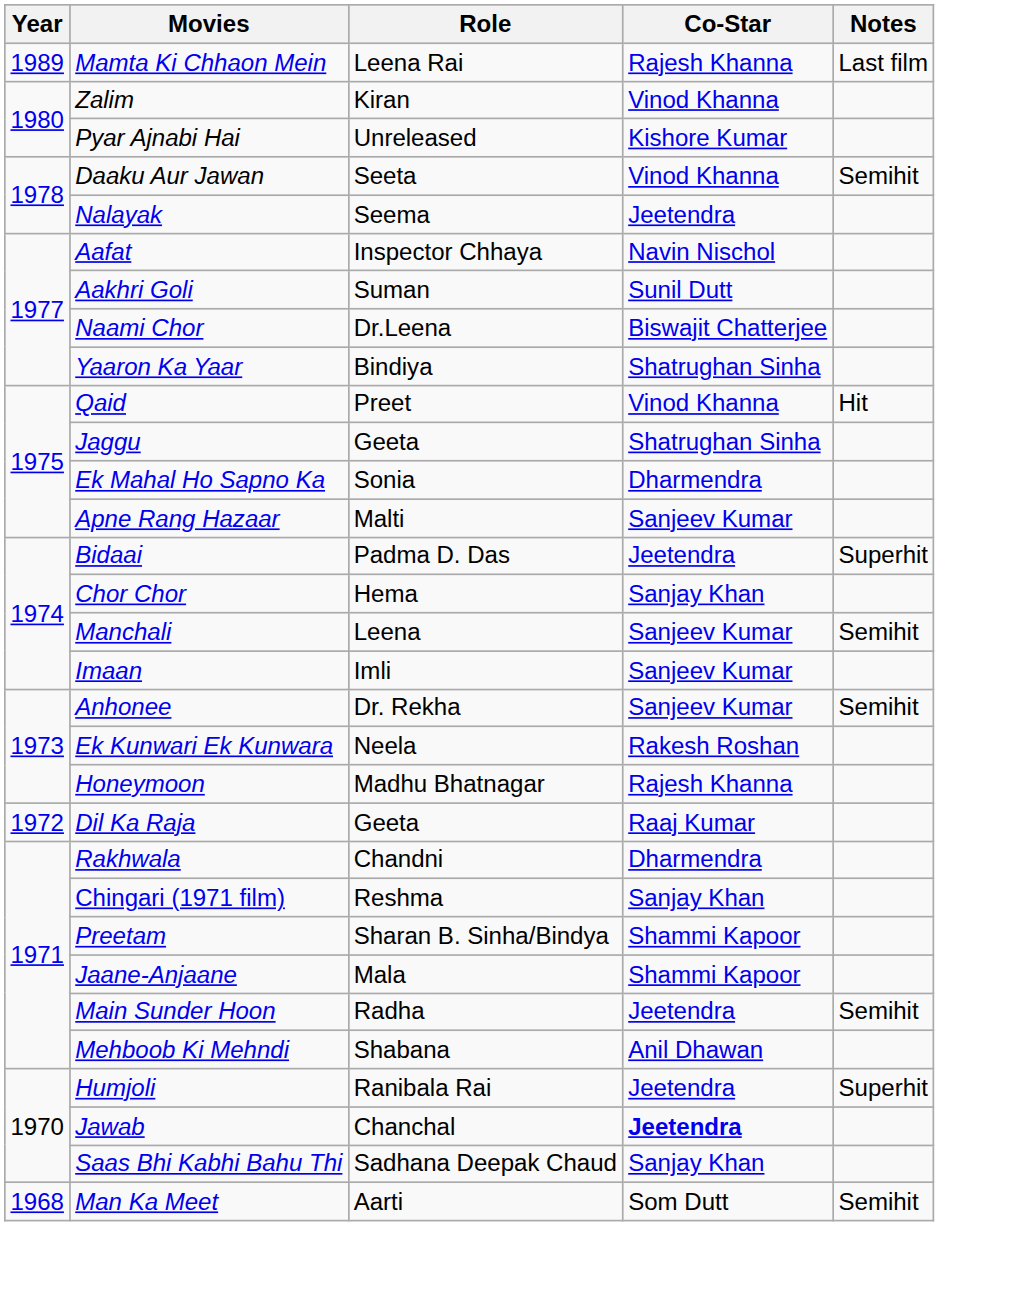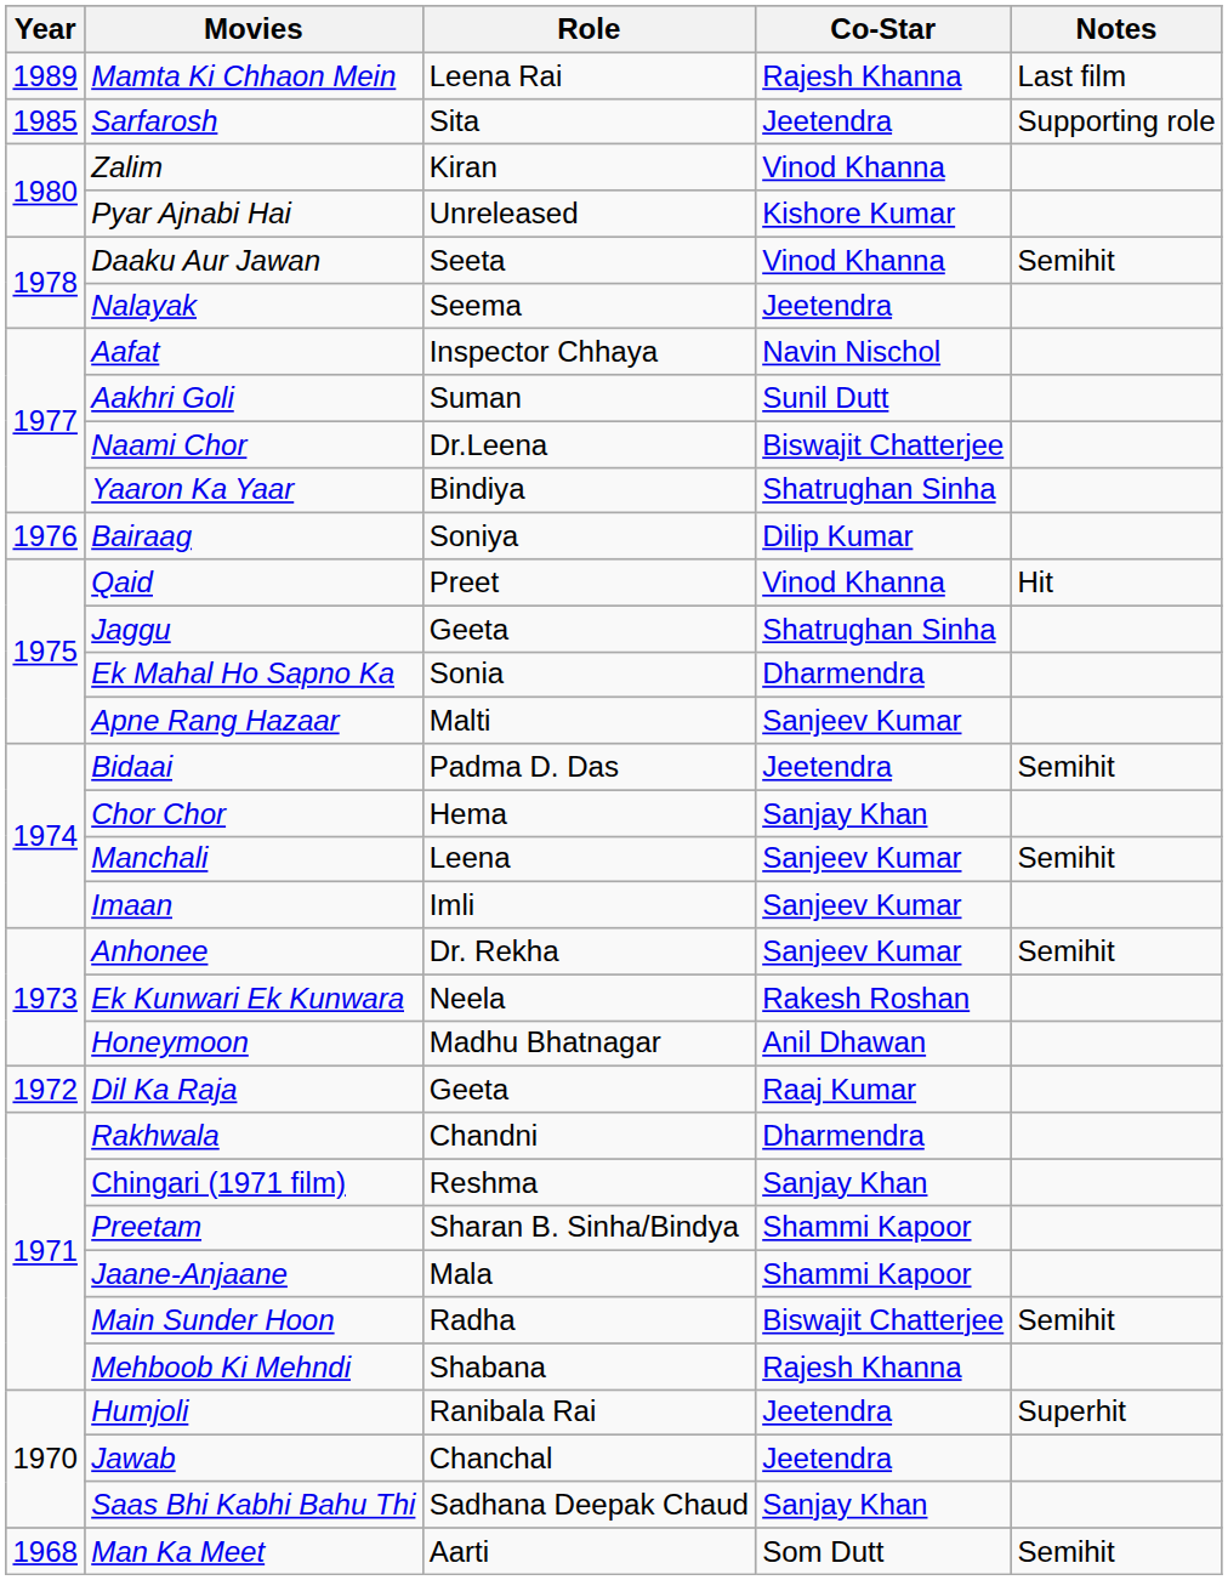 <table class="wikitable sortable" style="font-size: 90%;">
 <tr>
 <th>Year</th>
 <th>Movies</th>
 <th>Role</th>
 <th>Co-Star</th>
 <th>Notes</th>
 </tr>
 <tr>
 <td><a href='#'>1989</a></td>
 <td><em><a href='#'>Mamta Ki Chhaon Mein</a></em></td>
 <td>Leena Rai</td>
 <td><a href='#'>Rajesh Khanna</a></td>
 <td>Last film</td>
+</tr>
+<tr>
+<td><a href='#'>1985</a></td>
+<td><em><a href='#'>Sarfarosh</a></em></td>
+<td>Sita</td>
+<td><a href='#'>Jeetendra</a></td>
+<td>Supporting role</td>
 </tr>
 <tr>
 <td rowspan="2"><a href='#'>1980</a></td>
 <td><em>Zalim</em></td>
 <td>Kiran</td>
 <td><a href='#'>Vinod Khanna</a></td>
 <td></td>
 </tr>
 <tr>
 <td><em>Pyar Ajnabi Hai</em></td>
 <td>Unreleased</td>
 <td><a href='#'>Kishore Kumar</a></td>
 <td></td>
 </tr>
 <tr>
 <td rowspan="2"><a href='#'>1978</a></td>
 <td><em>Daaku Aur Jawan</em></td>
 <td>Seeta</td>
 <td><a href='#'>Vinod Khanna</a></td>
 <td>Semihit</td>
 </tr>
 <tr>
 <td><em><a href='#'>Nalayak</a></em></td>
 <td>Seema</td>
 <td><a href='#'>Jeetendra</a></td>
 <td></td>
 </tr>
 <tr>
 <td rowspan="4"><a href='#'>1977</a></td>
 <td><em><a href='#'>Aafat</a></em></td>
 <td>Inspector Chhaya</td>
 <td><a href='#'>Navin Nischol</a></td>
 <td></td>
 </tr>
 <tr>
 <td><em><a href='#'>Aakhri Goli</a></em></td>
 <td>Suman</td>
 <td><a href='#'>Sunil Dutt</a></td>
 <td></td>
 </tr>
 <tr>
 <td><em><a href='#'>Naami Chor</a></em></td>
 <td>Dr.Leena</td>
 <td><a href='#'>Biswajit Chatterjee</a></td>
 <td></td>
 </tr>
 <tr>
 <td><em><a href='#'>Yaaron Ka Yaar</a></em></td>
 <td>Bindiya</td>
 <td><a href='#'>Shatrughan Sinha</a></td>
 <td></td>
 </tr>
 <tr>
+<td><a href='#'>1976</a></td>
+<td><em><a href='#'>Bairaag</a></em></td>
+<td>Soniya</td>
+<td><a href='#'>Dilip Kumar</a></td>
+<td></td>
+</tr>
+<tr>
 <td rowspan="4"><a href='#'>1975</a></td>
 <td><em><a href='#'>Qaid</a></em></td>
 <td>Preet</td>
 <td><a href='#'>Vinod Khanna</a></td>
 <td>Hit</td>
 </tr>
 <tr>
 <td><em><a href='#'>Jaggu</a></em></td>
 <td>Geeta</td>
 <td><a href='#'>Shatrughan Sinha</a></td>
 <td></td>
 </tr>
 <tr>
 <td><em><a href='#'>Ek Mahal Ho Sapno Ka</a></em></td>
 <td>Sonia</td>
 <td><a href='#'>Dharmendra</a></td>
 <td></td>
 </tr>
 <tr>
 <td><em><a href='#'>Apne Rang Hazaar</a></em></td>
 <td>Malti</td>
 <td><a href='#'>Sanjeev Kumar</a></td>
 <td></td>
 </tr>
 <tr>
 <td rowspan="4"><a href='#'>1974</a></td>
 <td><em><a href='#'>Bidaai</a></em></td>
 <td>Padma D. Das</td>
 <td><a href='#'>Jeetendra</a></td>
-<td>Superhit</td>
+<td>Semihit</td>
 </tr>
 <tr>
 <td><em><a href='#'>Chor Chor</a></em></td>
 <td>Hema</td>
 <td><a href='#'>Sanjay Khan</a></td>
 <td></td>
 </tr>
 <tr>
 <td><em><a href='#'>Manchali</a></em></td>
 <td>Leena</td>
 <td><a href='#'>Sanjeev Kumar</a></td>
 <td>Semihit</td>
 </tr>
 <tr>
 <td><em><a href='#'>Imaan</a></em></td>
 <td>Imli</td>
 <td><a href='#'>Sanjeev Kumar</a></td>
 <td></td>
 </tr>
 <tr>
 <td rowspan="3"><a href='#'>1973</a></td>
 <td><em><a href='#'>Anhonee</a></em></td>
 <td>Dr. Rekha</td>
 <td><a href='#'>Sanjeev Kumar</a></td>
 <td>Semihit</td>
 </tr>
 <tr>
 <td><em><a href='#'>Ek Kunwari Ek Kunwara</a></em></td>
 <td>Neela</td>
 <td><a href='#'>Rakesh Roshan</a></td>
 <td></td>
 </tr>
 <tr>
 <td><em><a href='#'>Honeymoon</a></em></td>
 <td>Madhu Bhatnagar</td>
-<td><a href='#'>Rajesh Khanna</a></td>
+<td><a href='#'>Anil Dhawan</a></td>
 <td></td>
 </tr>
 <tr>
 <td><a href='#'>1972</a></td>
 <td><em><a href='#'>Dil Ka Raja</a></em></td>
 <td>Geeta</td>
 <td><a href='#'>Raaj Kumar</a></td>
 <td></td>
 </tr>
 <tr>
 <td rowspan="6"><a href='#'>1971</a></td>
 <td><em><a href='#'>Rakhwala</a></em></td>
 <td>Chandni</td>
 <td><a href='#'>Dharmendra</a></td>
 <td></td>
 </tr>
 <tr>
 <td><a href='#'>Chingari (1971 film)</a></td>
 <td>Reshma</td>
 <td><a href='#'>Sanjay Khan</a></td>
 <td></td>
 </tr>
 <tr>
 <td><em><a href='#'>Preetam</a></em></td>
 <td>Sharan B. Sinha/Bindya</td>
 <td><a href='#'>Shammi Kapoor</a></td>
 <td></td>
 </tr>
 <tr>
 <td><em><a href='#'>Jaane-Anjaane</a></em></td>
 <td>Mala</td>
 <td><a href='#'>Shammi Kapoor</a></td>
 <td></td>
 </tr>
 <tr>
 <td><em><a href='#'>Main Sunder Hoon</a></em></td>
 <td>Radha</td>
-<td><a href='#'>Jeetendra</a></td>
+<td><a href='#'>Biswajit Chatterjee</a></td>
 <td>Semihit</td>
 </tr>
 <tr>
 <td><em><a href='#'>Mehboob Ki Mehndi</a></em></td>
 <td>Shabana</td>
-<td><a href='#'>Anil Dhawan</a></td>
+<td><a href='#'>Rajesh Khanna</a></td>
 <td></td>
 </tr>
 <tr>
 <td rowspan="3">1970</td>
 <td><em><a href='#'>Humjoli</a></em></td>
 <td>Ranibala Rai</td>
 <td><a href='#'>Jeetendra</a></td>
 <td>Superhit</td>
 </tr>
 <tr>
 <td><em><a href='#'>Jawab</a></em></td>
 <td>Chanchal</td>
-<td><strong><a href='#'>Jeetendra</a></strong></td>
+<td><a href='#'>Jeetendra</a></td>
 <td></td>
 </tr>
 <tr>
 <td><em><a href='#'>Saas Bhi Kabhi Bahu Thi</a></em></td>
 <td>Sadhana Deepak Chaud</td>
 <td><a href='#'>Sanjay Khan</a></td>
 <td></td>
 </tr>
 <tr>
 <td rowspan="1"><a href='#'>1968</a></td>
 <td><em><a href='#'>Man Ka Meet</a></em></td>
 <td>Aarti</td>
 <td>Som Dutt</td>
 <td>Semihit</td>
 </tr>
 </table>
